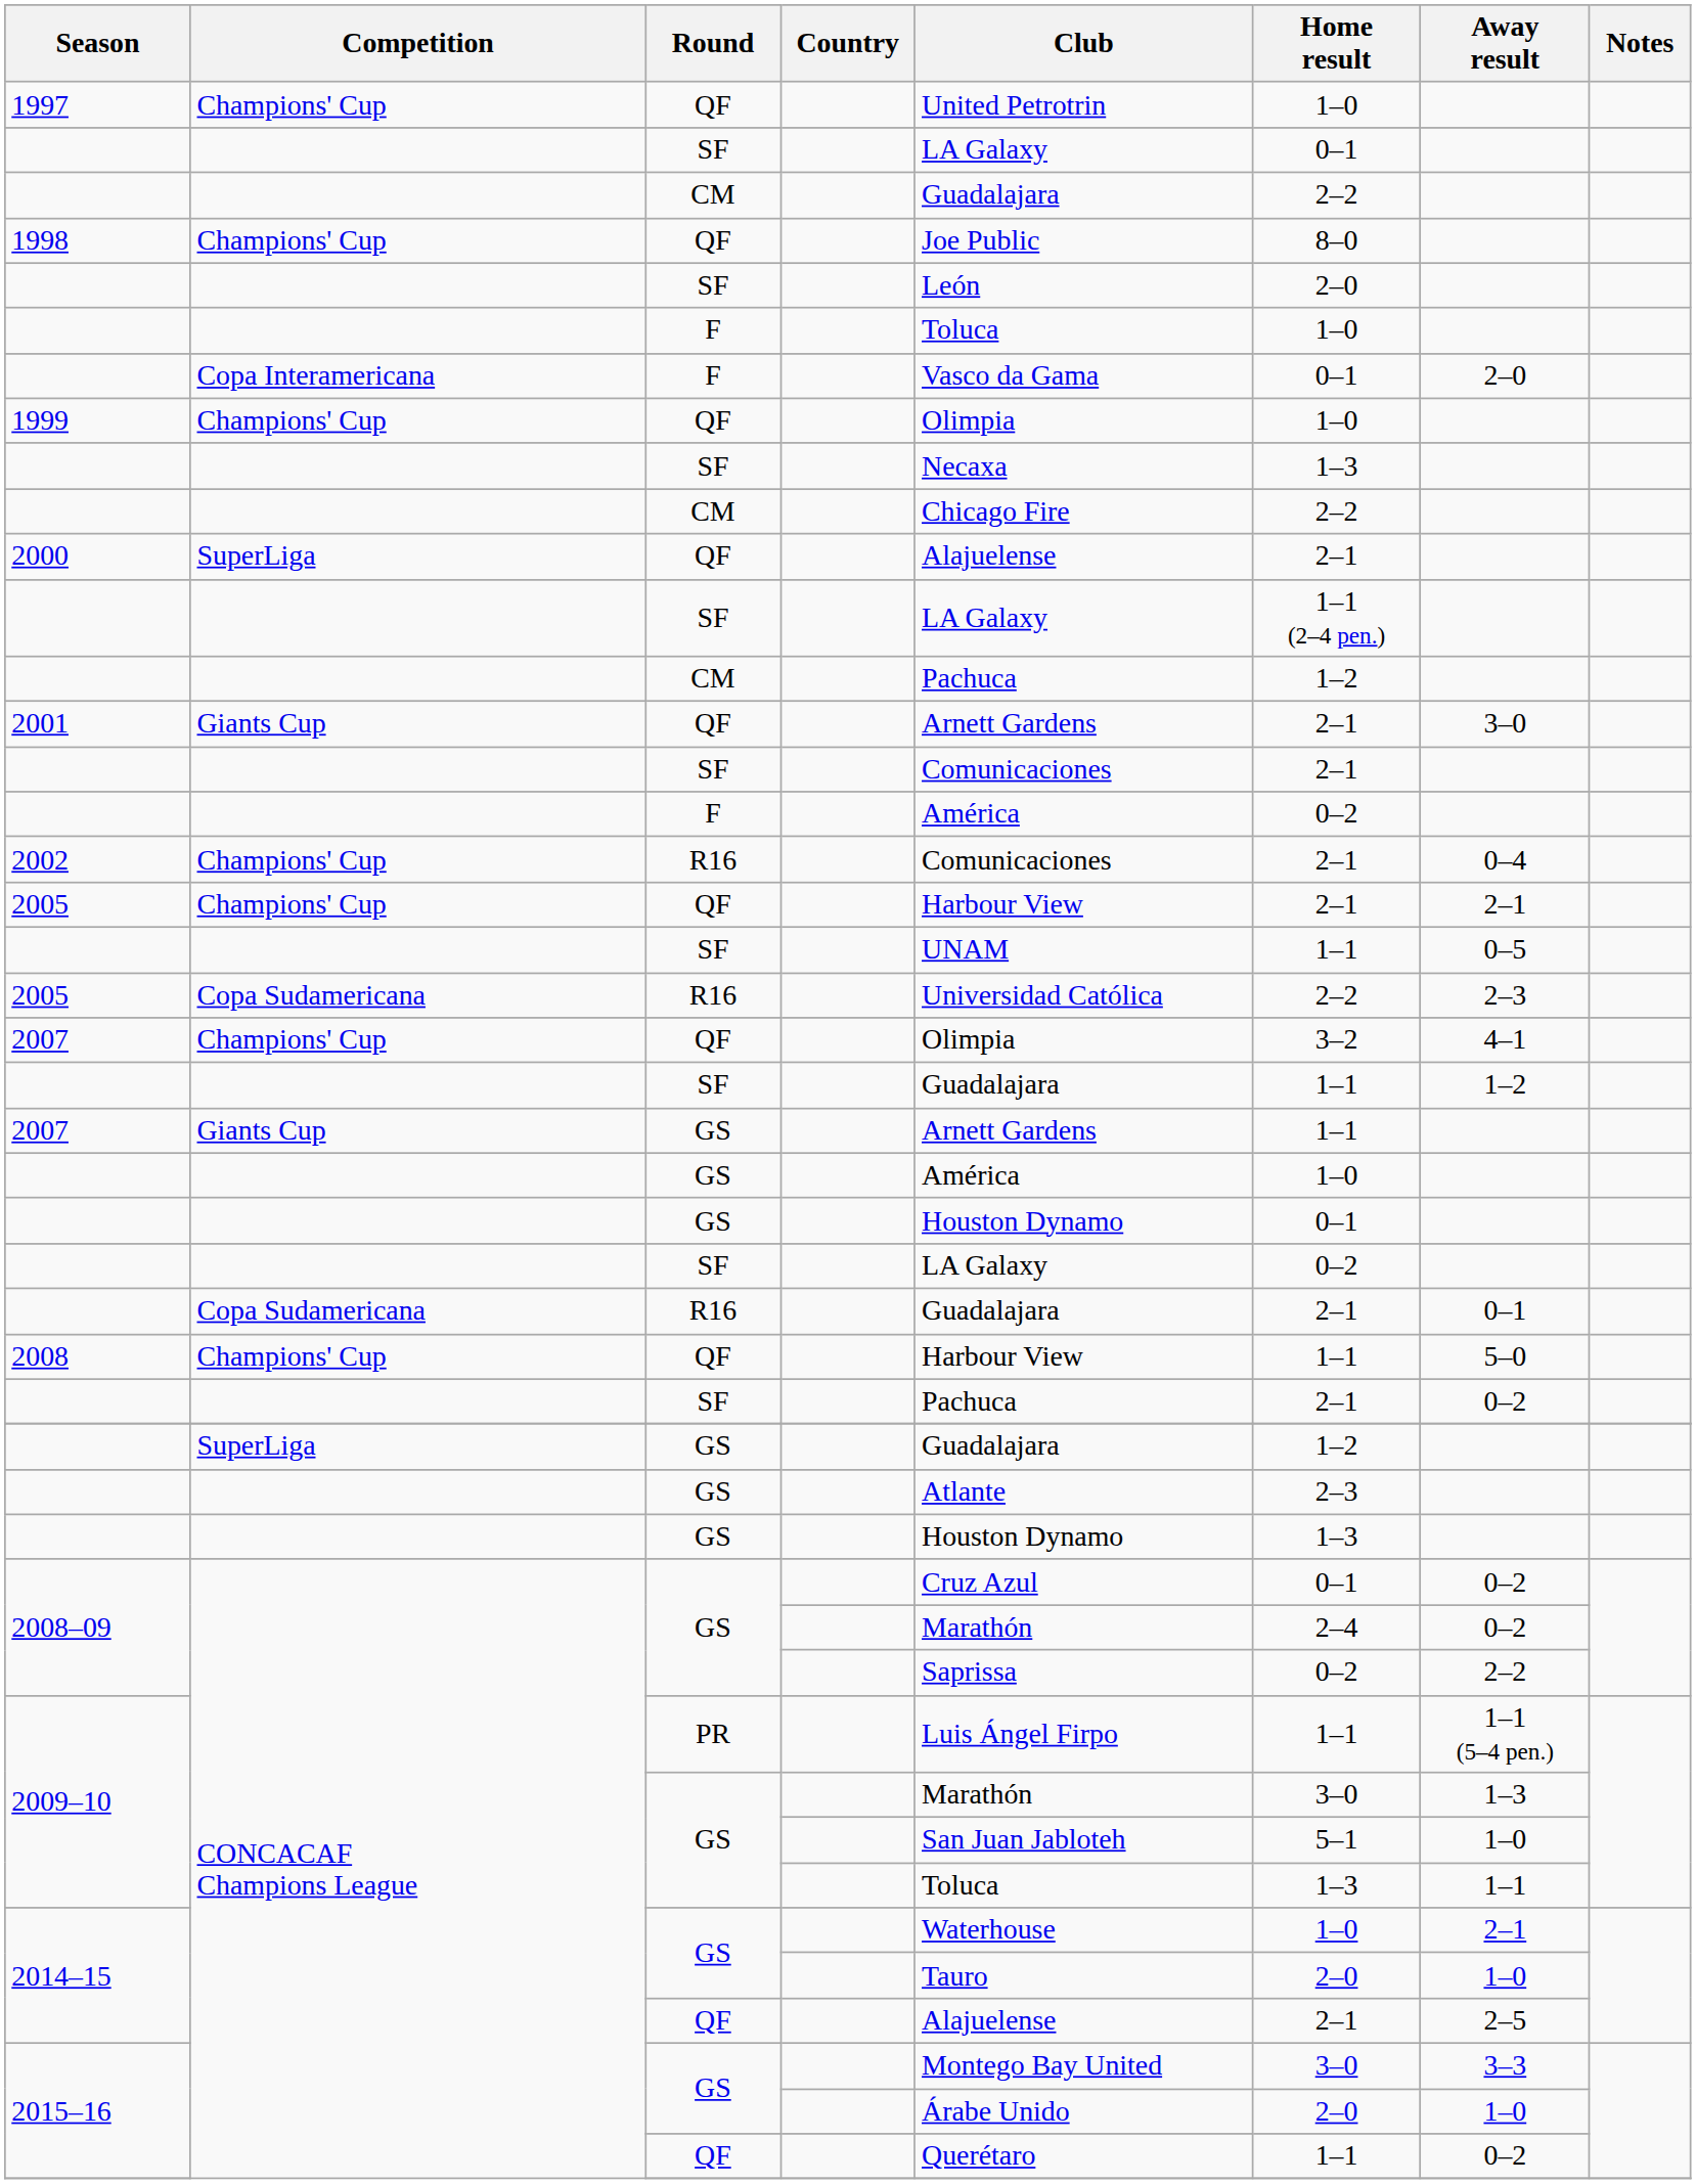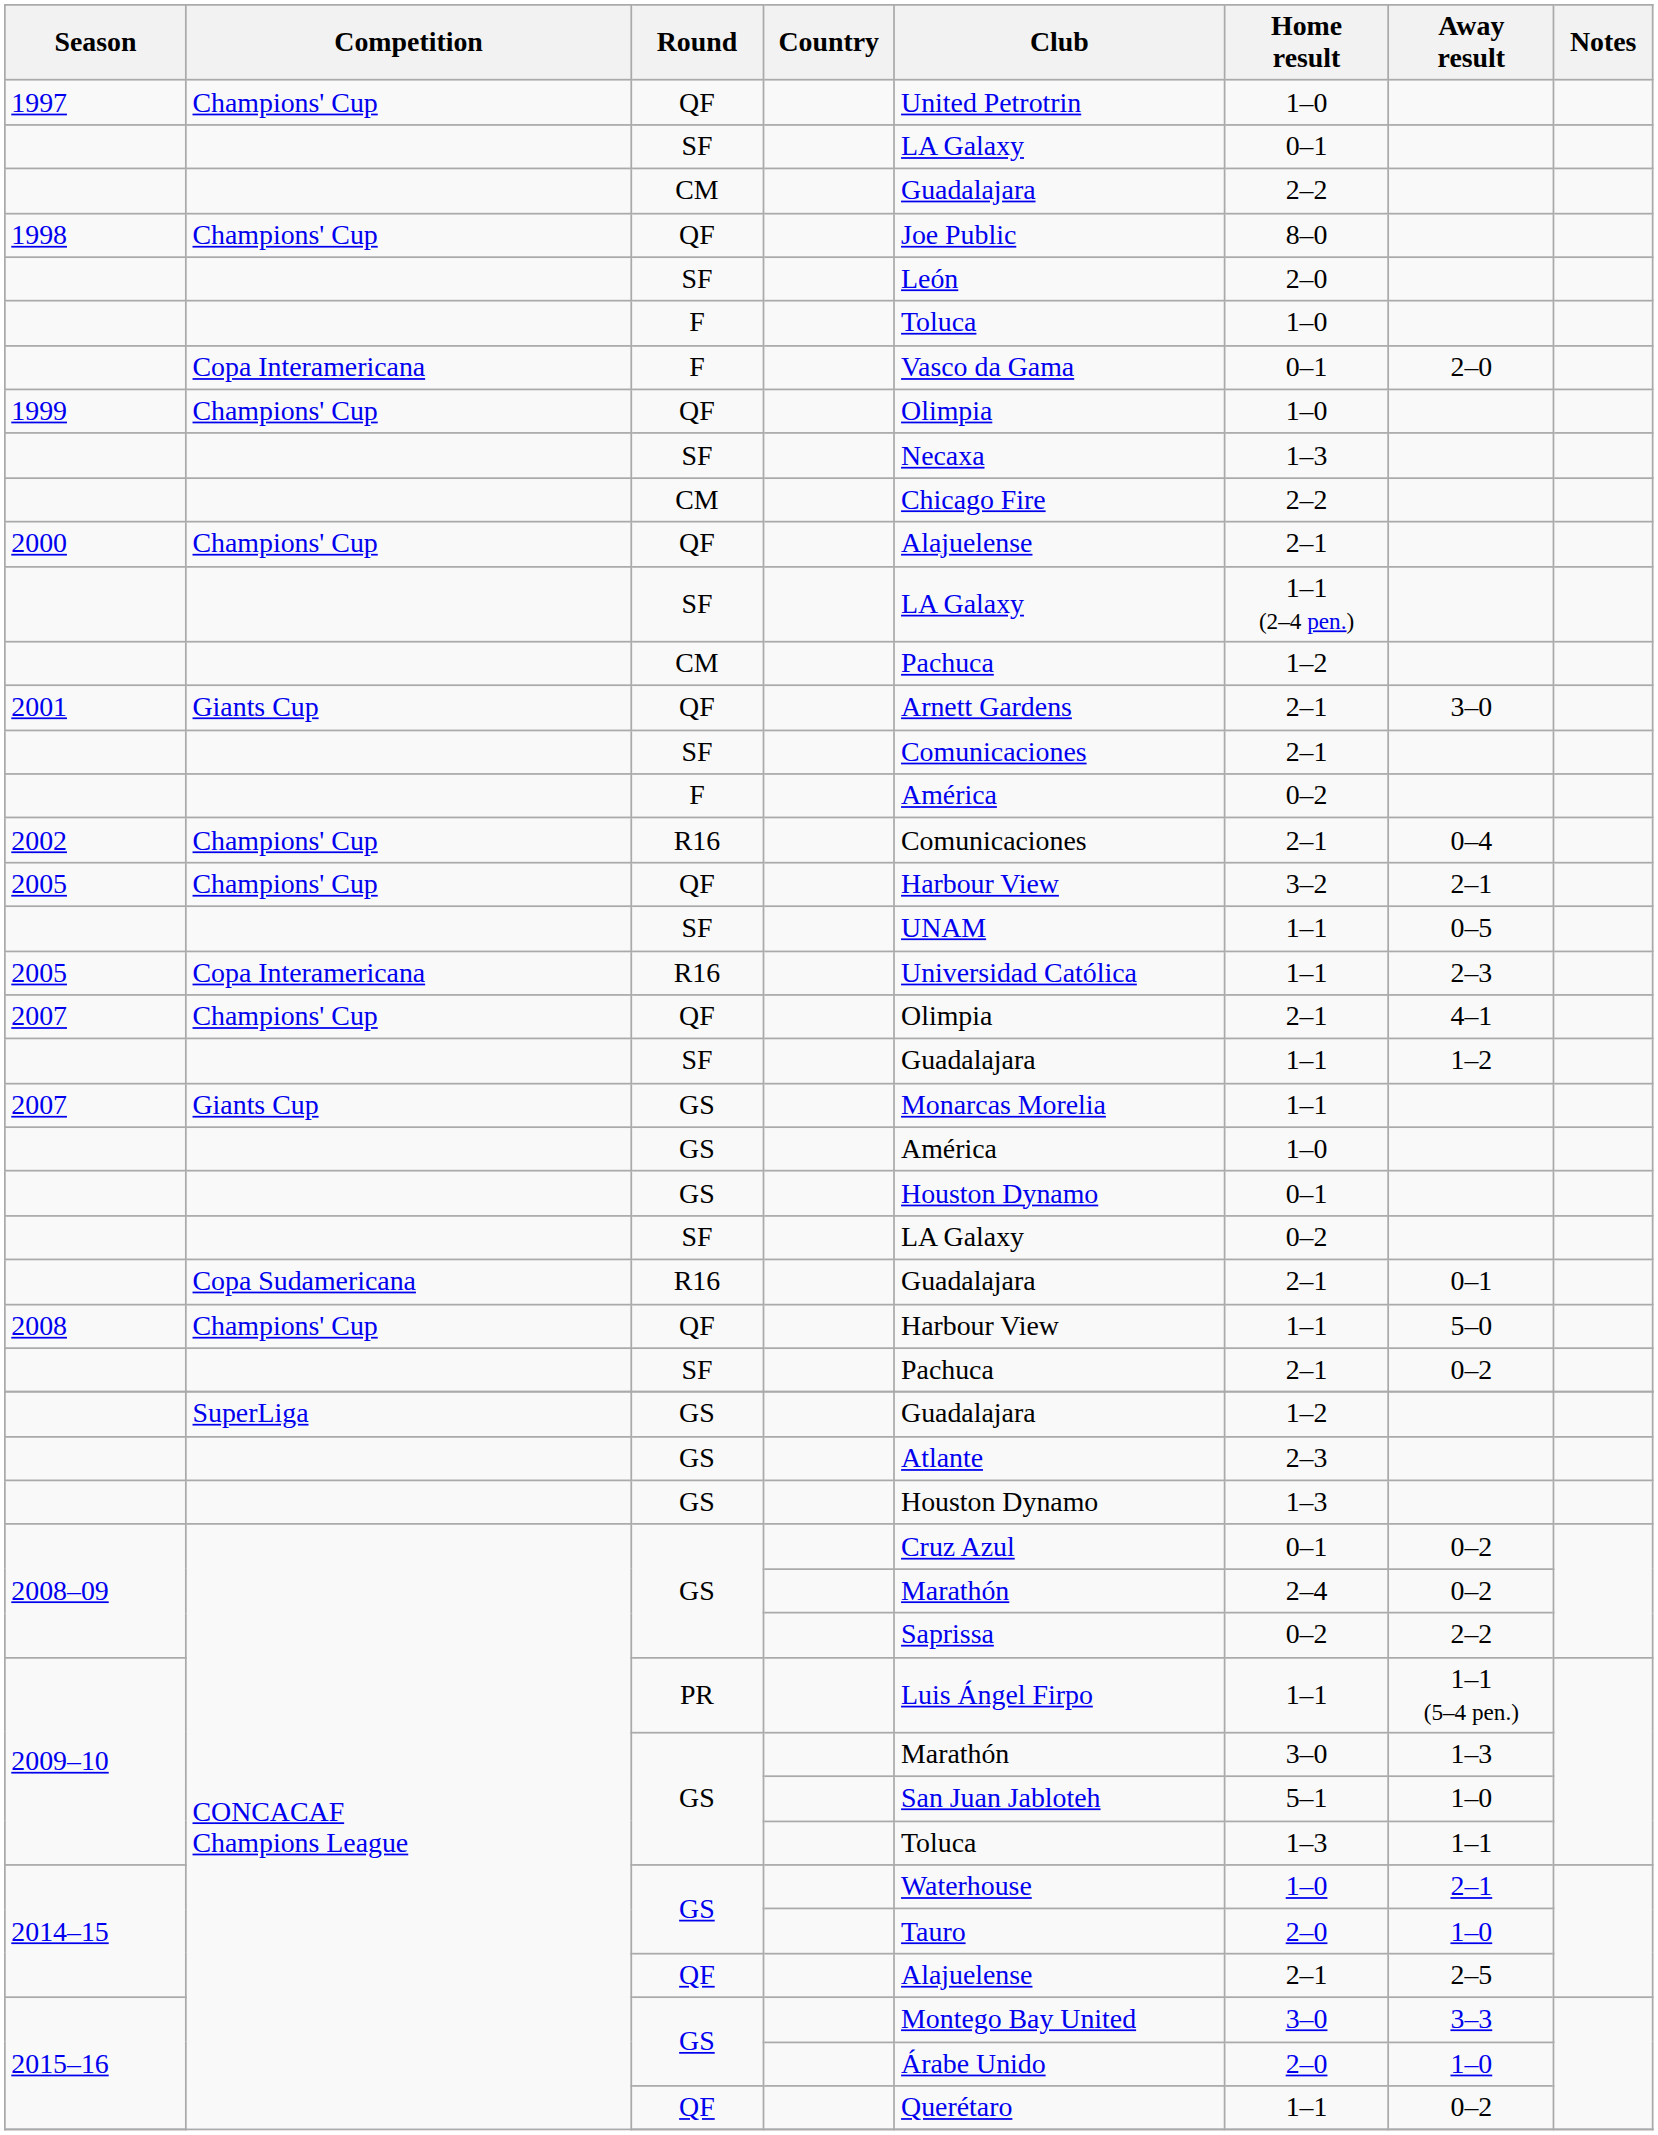 <table class="wikitable" width=75%>
 <tr>
 <th width=11%>Season</th>
 <th width=27%>Competition</th>
 <th width=8%>Round</th>
 <th width=8%>Country</th>
 <th width=20%>Club</th>
 <th width=10%>Home<br>result</th>
 <th width=10%>Away<br>result</th>
 <th width=8%>Notes</th>
 </tr>
 <tr>
 <td><a href='#'>1997</a></td>
 <td><a href='#'>Champions' Cup</a></td>
 <td align=center>QF</td>
 <td align=center></td>
 <td><a href='#'>United Petrotrin</a></td>
 <td align=center>1–0</td>
 <td align=center></td>
 <td align=center></td>
 </tr>
 <tr>
 <td></td>
 <td></td>
 <td align=center>SF</td>
 <td align=center></td>
 <td><a href='#'>LA Galaxy</a></td>
 <td align=center>0–1</td>
 <td align=center></td>
 <td align=center></td>
 </tr>
 <tr>
 <td></td>
 <td></td>
 <td align=center>CM</td>
 <td align=center></td>
 <td><a href='#'>Guadalajara</a></td>
 <td align=center>2–2</td>
 <td align=center></td>
 <td align=center></td>
 </tr>
 <tr>
 <td><a href='#'>1998</a></td>
 <td><a href='#'>Champions' Cup</a></td>
 <td align=center>QF</td>
 <td align=center></td>
 <td><a href='#'>Joe Public</a></td>
 <td align=center>8–0</td>
 <td align=center></td>
 <td align=center></td>
 </tr>
 <tr>
 <td></td>
 <td></td>
 <td align=center>SF</td>
 <td align=center></td>
 <td><a href='#'>León</a></td>
 <td align=center>2–0</td>
 <td align=center></td>
 <td align=center></td>
 </tr>
 <tr>
 <td></td>
 <td></td>
 <td align=center>F</td>
 <td align=center></td>
 <td><a href='#'>Toluca</a></td>
 <td align=center>1–0</td>
 <td align=center></td>
 <td align=center></td>
 </tr>
 <tr>
 <td></td>
 <td><a href='#'>Copa Interamericana</a></td>
 <td align=center>F</td>
 <td align=center></td>
 <td><a href='#'>Vasco da Gama</a></td>
 <td align=center>0–1</td>
 <td align=center>2–0</td>
 <td align=center></td>
 </tr>
 <tr>
 <td><a href='#'>1999</a></td>
 <td><a href='#'>Champions' Cup</a></td>
 <td align=center>QF</td>
 <td align=center></td>
 <td><a href='#'>Olimpia</a></td>
 <td align=center>1–0</td>
 <td align=center></td>
 <td align=center></td>
 </tr>
 <tr>
 <td></td>
 <td></td>
 <td align=center>SF</td>
 <td align=center></td>
 <td><a href='#'>Necaxa</a></td>
 <td align=center>1–3</td>
 <td align=center></td>
 <td align=center></td>
 </tr>
 <tr>
 <td></td>
 <td></td>
 <td align=center>CM</td>
 <td align=center></td>
 <td><a href='#'>Chicago Fire</a></td>
 <td align=center>2–2</td>
 <td align=center></td>
 <td align=center></td>
 </tr>
 <tr>
 <td><a href='#'>2000</a></td>
-<td><a href='#'>SuperLiga</a></td>
+<td><a href='#'>Champions' Cup</a></td>
 <td align=center>QF</td>
 <td align=center></td>
 <td><a href='#'>Alajuelense</a></td>
 <td align=center>2–1</td>
 <td align=center></td>
 <td align=center></td>
 </tr>
 <tr>
 <td></td>
 <td></td>
 <td align=center>SF</td>
 <td align=center></td>
 <td><a href='#'>LA Galaxy</a></td>
 <td align=center>1–1<br><small>(2–4 <a href='#'>pen.</a>)</small></td>
 <td align=center></td>
 <td align=center></td>
 </tr>
 <tr>
 <td></td>
 <td></td>
 <td align=center>CM</td>
 <td align=center></td>
 <td><a href='#'>Pachuca</a></td>
 <td align=center>1–2</td>
 <td align=center></td>
 <td align=center></td>
 </tr>
 <tr>
 <td><a href='#'>2001</a></td>
 <td><a href='#'>Giants Cup</a></td>
 <td align=center>QF</td>
 <td align=center></td>
 <td><a href='#'>Arnett Gardens</a></td>
 <td align=center>2–1</td>
 <td align=center>3–0</td>
 <td align=center></td>
 </tr>
 <tr>
 <td></td>
 <td></td>
 <td align=center>SF</td>
 <td align=center></td>
 <td><a href='#'>Comunicaciones</a></td>
 <td align=center>2–1</td>
 <td align=center></td>
 <td align=center></td>
 </tr>
 <tr>
 <td></td>
 <td></td>
 <td align=center>F</td>
 <td align=center></td>
 <td><a href='#'>América</a></td>
 <td align=center>0–2</td>
 <td align=center></td>
 <td align=center></td>
 </tr>
 <tr>
 <td><a href='#'>2002</a></td>
 <td><a href='#'>Champions' Cup</a></td>
 <td align=center>R16</td>
 <td align=center></td>
 <td>Comunicaciones</td>
 <td align=center>2–1</td>
 <td align=center>0–4</td>
 <td align=center></td>
 </tr>
 <tr>
 <td><a href='#'>2005</a></td>
 <td><a href='#'>Champions' Cup</a></td>
 <td align=center>QF</td>
 <td align=center></td>
 <td><a href='#'>Harbour View</a></td>
-<td align=center>2–1</td>
+<td align=center>3–2</td>
 <td align=center>2–1</td>
 <td align=center></td>
 </tr>
 <tr>
 <td></td>
 <td></td>
 <td align=center>SF</td>
 <td align=center></td>
 <td><a href='#'>UNAM</a></td>
 <td align=center>1–1</td>
 <td align=center>0–5</td>
 <td align=center></td>
 </tr>
 <tr>
 <td><a href='#'>2005</a></td>
-<td><a href='#'>Copa Sudamericana</a></td>
+<td><a href='#'>Copa Interamericana</a></td>
 <td align=center>R16</td>
 <td align=center></td>
 <td><a href='#'>Universidad Católica</a></td>
-<td align=center>2–2</td>
+<td align=center>1–1</td>
 <td align=center>2–3</td>
 <td align=center></td>
 </tr>
 <tr>
 <td><a href='#'>2007</a></td>
 <td><a href='#'>Champions' Cup</a></td>
 <td align=center>QF</td>
 <td align=center></td>
 <td>Olimpia</td>
-<td align=center>3–2</td>
+<td align=center>2–1</td>
 <td align=center>4–1</td>
 <td align=center></td>
 </tr>
 <tr>
 <td></td>
 <td></td>
 <td align=center>SF</td>
 <td align=center></td>
 <td>Guadalajara</td>
 <td align=center>1–1</td>
 <td align=center>1–2</td>
 <td align=center></td>
 </tr>
 <tr>
 <td><a href='#'>2007</a></td>
 <td><a href='#'>Giants Cup</a></td>
 <td align=center>GS</td>
 <td align=center></td>
-<td><a href='#'>Arnett Gardens</a></td>
+<td><a href='#'>Monarcas Morelia</a></td>
 <td align=center>1–1</td>
 <td align=center></td>
 <td align=center></td>
 </tr>
 <tr>
 <td></td>
 <td></td>
 <td align=center>GS</td>
 <td align=center></td>
 <td>América</td>
 <td align=center>1–0</td>
 <td align=center></td>
 <td></td>
 </tr>
 <tr>
 <td></td>
 <td></td>
 <td align=center>GS</td>
 <td align=center></td>
 <td><a href='#'>Houston Dynamo</a></td>
 <td align=center>0–1</td>
 <td align=center></td>
 <td></td>
 </tr>
 <tr>
 <td></td>
 <td></td>
 <td align=center>SF</td>
 <td align=center></td>
 <td>LA Galaxy</td>
 <td align=center>0–2</td>
 <td align=center></td>
 <td></td>
 </tr>
 <tr>
 <td></td>
 <td><a href='#'>Copa Sudamericana</a></td>
 <td align=center>R16</td>
 <td align=center></td>
 <td>Guadalajara</td>
 <td align=center>2–1</td>
 <td align=center>0–1</td>
 <td align=center></td>
 </tr>
 <tr>
 <td><a href='#'>2008</a></td>
 <td><a href='#'>Champions' Cup</a></td>
 <td align=center>QF</td>
 <td align=center></td>
 <td>Harbour View</td>
 <td align=center>1–1</td>
 <td align=center>5–0</td>
 <td align=center></td>
 </tr>
 <tr>
 <td></td>
 <td></td>
 <td align=center>SF</td>
 <td align=center></td>
 <td>Pachuca</td>
 <td align=center>2–1</td>
 <td align=center>0–2</td>
 <td></td>
 </tr>
 <tr>
 </tr>
 <tr>
 <td></td>
 <td><a href='#'>SuperLiga</a></td>
 <td align=center>GS</td>
 <td align=center></td>
 <td>Guadalajara</td>
 <td align=center>1–2</td>
 <td align=center></td>
 <td align=center></td>
 </tr>
 <tr>
 <td></td>
 <td></td>
 <td align=center>GS</td>
 <td align=center></td>
 <td><a href='#'>Atlante</a></td>
 <td align=center>2–3</td>
 <td align=center></td>
 <td></td>
 </tr>
 <tr>
 <td></td>
 <td></td>
 <td align=center>GS</td>
 <td align=center></td>
 <td>Houston Dynamo</td>
 <td align=center>1–3</td>
 <td align=center></td>
 <td></td>
 </tr>
 <tr>
 <td rowspan="3"><a href='#'>2008–09</a></td>
 <td rowspan="14"><a href='#'>CONCACAF <br> Champions League</a></td>
 <td align=center rowspan="3">GS</td>
 <td align=center></td>
 <td><a href='#'>Cruz Azul</a></td>
 <td align=center>0–1</td>
 <td align=center>0–2</td>
 <td rowspan="3" align=center></td>
 </tr>
 <tr>
 <td align=center></td>
 <td><a href='#'>Marathón</a></td>
 <td align=center>2–4</td>
 <td align=center>0–2</td>
 </tr>
 <tr>
 <td align=center></td>
 <td><a href='#'>Saprissa</a></td>
 <td align=center>0–2</td>
 <td align=center>2–2</td>
 </tr>
 <tr>
 <td rowspan="4"><a href='#'>2009–10</a></td>
 <td align=center>PR</td>
 <td align=center></td>
 <td><a href='#'>Luis Ángel Firpo</a></td>
 <td align=center>1–1</td>
 <td align=center>1–1<br><small>(5–4 pen.)</small></td>
 <td rowspan="4" align=center></td>
 </tr>
 <tr>
 <td rowspan="3" align=center>GS</td>
 <td align=center></td>
 <td>Marathón</td>
 <td align=center>3–0</td>
 <td align=center>1–3</td>
 </tr>
 <tr>
 <td align=center></td>
 <td><a href='#'>San Juan Jabloteh</a></td>
 <td align=center>5–1</td>
 <td align=center>1–0</td>
 </tr>
 <tr>
 <td align=center></td>
 <td>Toluca</td>
 <td align=center>1–3</td>
 <td align=center>1–1</td>
 </tr>
 <tr>
 <td rowspan="3"><a href='#'>2014–15</a></td>
 <td rowspan="2" align=center><a href='#'>GS</a></td>
 <td align=center></td>
 <td><a href='#'>Waterhouse</a></td>
 <td align=center><a href='#'>1–0</a></td>
 <td align=center><a href='#'>2–1</a></td>
 <td rowspan="3" align=center></td>
 </tr>
 <tr>
 <td align=center></td>
 <td><a href='#'>Tauro</a></td>
 <td align=center><a href='#'>2–0</a></td>
 <td align=center><a href='#'>1–0</a></td>
 </tr>
 <tr>
 <td align=center><a href='#'>QF</a></td>
 <td align=center></td>
 <td><a href='#'>Alajuelense</a></td>
 <td align=center>2–1</td>
 <td align=center>2–5</td>
 </tr>
 <tr>
 <td rowspan="3"><a href='#'>2015–16</a></td>
 <td rowspan="2" align=center><a href='#'>GS</a></td>
 <td align=center></td>
 <td><a href='#'>Montego Bay United</a></td>
 <td align=center><a href='#'>3–0</a></td>
 <td align=center><a href='#'>3–3</a></td>
 <td rowspan="3" align=center></td>
 </tr>
 <tr>
 <td align=center></td>
 <td><a href='#'>Árabe Unido</a></td>
 <td align=center><a href='#'>2–0</a></td>
 <td align=center><a href='#'>1–0</a></td>
 </tr>
 <tr>
 <td align=center><a href='#'>QF</a></td>
 <td align=center></td>
 <td><a href='#'>Querétaro</a></td>
 <td align=center>1–1</td>
 <td align=center>0–2</td>
 </tr>
 <tr>
 </tr>
 </table>
